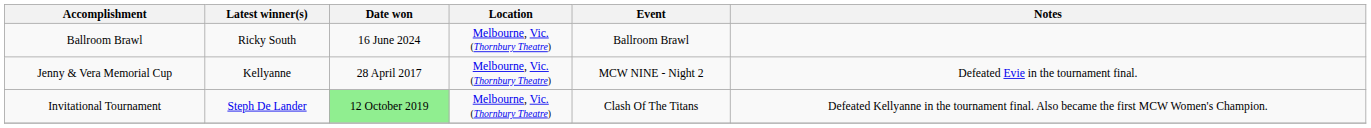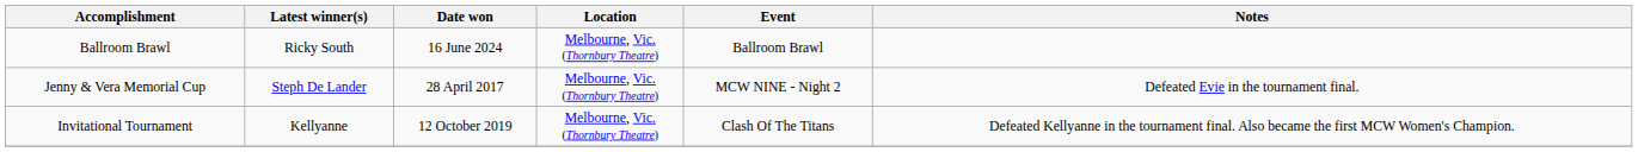 <table class="wikitable" style="font-size:85%; text-align:center; width:100%;">
 <tr>
 <th>Accomplishment</th>
 <th>Latest winner(s)</th>
 <th>Date won</th>
 <th>Location</th>
 <th>Event</th>
 <th>Notes</th>
 </tr>
 <tr>
 <td align=center>Ballroom Brawl<br></td>
 <td align=center>Ricky South</td>
 <td align=center>16 June 2024</td>
 <td align=center><a href='#'>Melbourne</a>, <a href='#'>Vic.</a><br><small>(<em><a href='#'>Thornbury Theatre</a></em>)</small></td>
 <td align=center>Ballroom Brawl</td>
 <td align=center></td>
 </tr>
 <tr>
 <td align=center>Jenny & Vera Memorial Cup<br></td>
-<td align=center>Kellyanne</td>
+<td align=center><a href='#'>Steph De Lander</a></td>
 <td align=center>28 April 2017</td>
 <td align=center><a href='#'>Melbourne</a>, <a href='#'>Vic.</a><br><small>(<em><a href='#'>Thornbury Theatre</a></em>)</small></td>
 <td align=center>MCW NINE - Night 2</td>
 <td align=center>Defeated <a href='#'>Evie</a> in the tournament final.<br></td>
 </tr>
 <tr>
 <td align=center>Invitational Tournament</td>
-<td align=center><a href='#'>Steph De Lander</a></td>
-<td align=center style="background: lightgreen;">12 October 2019</td>
+<td align=center>Kellyanne</td>
+<td align=center>12 October 2019</td>
 <td align=center><a href='#'>Melbourne</a>, <a href='#'>Vic.</a><br><small>(<em><a href='#'>Thornbury Theatre</a></em>)</small></td>
 <td align=center>Clash Of The Titans</td>
 <td align=center>Defeated Kellyanne in the tournament final. Also became the first MCW Women's Champion. <br></td>
 </tr>
 <tr>
 </tr>
 </table>
